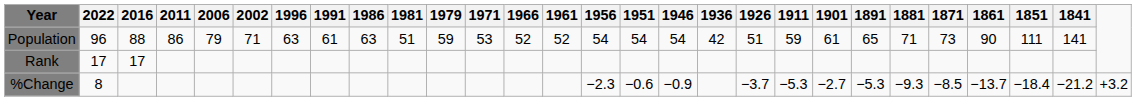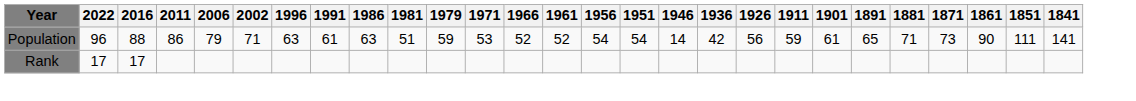 <table class="wikitable">
 <tr>
 <th style="background:grey;">Year</th>
 <th>2022</th>
 <th>2016</th>
 <th>2011</th>
 <th>2006</th>
 <th>2002</th>
 <th>1996</th>
 <th>1991</th>
 <th>1986</th>
 <th>1981</th>
 <th>1979</th>
 <th>1971</th>
 <th>1966</th>
 <th>1961</th>
 <th>1956</th>
 <th>1951</th>
 <th>1946</th>
 <th>1936</th>
 <th>1926</th>
 <th>1911</th>
 <th>1901</th>
 <th>1891</th>
 <th>1881</th>
 <th>1871</th>
 <th>1861</th>
 <th>1851</th>
 <th>1841</th>
 </tr>
 <tr align="center">
 <td style="background:grey;">Population</td>
 <td>96</td>
 <td>88</td>
 <td>86</td>
 <td>79</td>
 <td>71</td>
 <td>63</td>
 <td>61</td>
 <td>63</td>
 <td>51</td>
 <td>59</td>
 <td>53</td>
 <td>52</td>
 <td>52</td>
 <td>54</td>
 <td>54</td>
-<td>54</td>
+<td>14</td>
 <td>42</td>
-<td>51</td>
+<td>56</td>
 <td>59</td>
 <td>61</td>
 <td>65</td>
 <td>71</td>
 <td>73</td>
 <td>90</td>
 <td>111</td>
 <td>141</td>
 </tr>
 <tr align="center">
 <td style="background:grey;">Rank</td>
 <td>17</td>
 <td>17</td>
 <td></td>
 <td></td>
 <td></td>
 <td></td>
 <td></td>
 <td></td>
 <td></td>
 <td></td>
 <td></td>
 <td></td>
 <td></td>
 <td></td>
 <td></td>
 <td></td>
 <td></td>
 <td></td>
 <td></td>
 <td></td>
 <td></td>
 <td></td>
 <td></td>
 <td></td>
 <td></td>
 <td></td>
 </tr>
-<tr align="center">
-<td style="background:grey;">%Change</td>
-<td>8</td>
-<td></td>
-<td></td>
-<td></td>
-<td></td>
-<td></td>
-<td></td>
-<td></td>
-<td></td>
-<td></td>
-<td></td>
-<td></td>
-<td></td>
-<td>−2.3</td>
-<td>−0.6</td>
-<td>−0.9</td>
-<td></td>
-<td>−3.7</td>
-<td>−5.3</td>
-<td>−2.7</td>
-<td>−5.3</td>
-<td>−9.3</td>
-<td>−8.5</td>
-<td>−13.7</td>
-<td>−18.4</td>
-<td>−21.2</td>
-<td>+3.2</td>
-</tr>
 </table>
